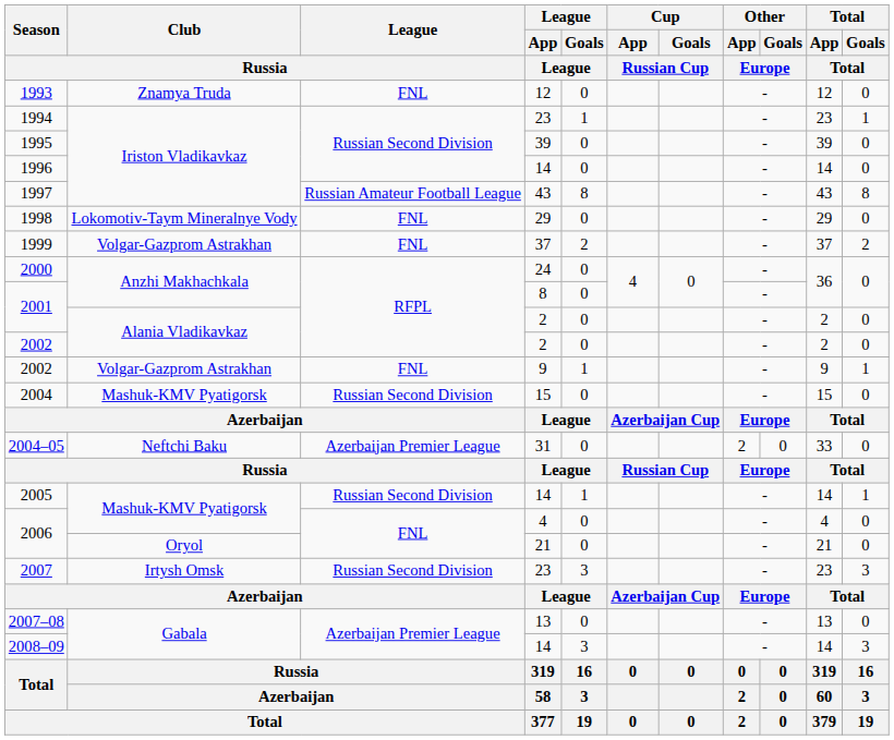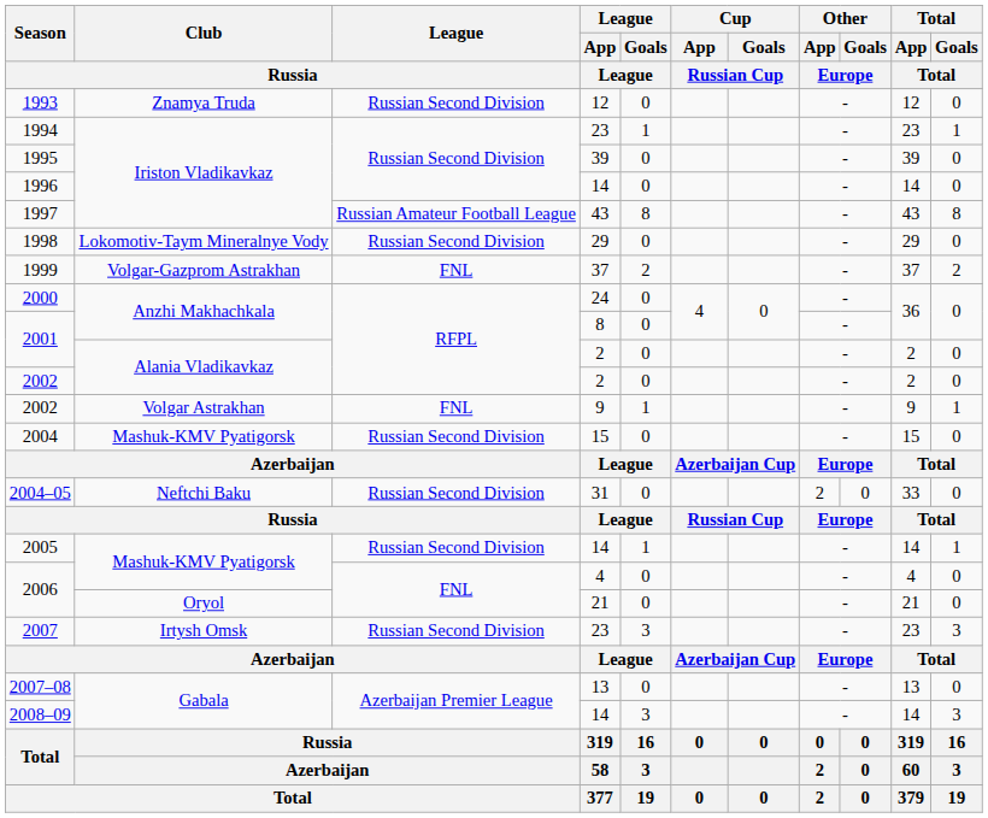 <table class="wikitable">
 <tr>
 <th rowspan=2>Season</th>
 <th ! rowspan=2>Club</th>
 <th ! rowspan=2>League</th>
 <th ! colspan=2>League</th>
 <th ! colspan=2>Cup</th>
 <th ! colspan=2>Other</th>
 <th colspan=3>Total</th>
 </tr>
 <tr>
 <th>App</th>
 <th>Goals</th>
 <th>App</th>
 <th>Goals</th>
 <th>App</th>
 <th>Goals</th>
 <th>App</th>
 <th>Goals</th>
 </tr>
 <tr>
 <th colspan=3>Russia</th>
 <th ! colspan=2>League</th>
 <th ! colspan=2><a href='#'>Russian Cup</a></th>
 <th ! colspan=2><a href='#'>Europe</a></th>
 <th colspan=3>Total</th>
 </tr>
 <tr align=center>
 <td><a href='#'>1993</a></td>
 <td><a href='#'>Znamya Truda</a></td>
-<td><a href='#'>FNL</a></td>
+<td><a href='#'>Russian Second Division</a></td>
 <td>12</td>
 <td>0</td>
 <td></td>
 <td></td>
 <td colspan="2">-</td>
 <td>12</td>
 <td>0</td>
 </tr>
 <tr align=center>
 <td>1994</td>
 <td rowspan="4"><a href='#'>Iriston Vladikavkaz</a></td>
 <td rowspan="3"><a href='#'>Russian Second Division</a></td>
 <td>23</td>
 <td>1</td>
 <td></td>
 <td></td>
 <td colspan="2">-</td>
 <td>23</td>
 <td>1</td>
 </tr>
 <tr align=center>
 <td>1995</td>
 <td>39</td>
 <td>0</td>
 <td></td>
 <td></td>
 <td colspan="2">-</td>
 <td>39</td>
 <td>0</td>
 </tr>
 <tr align=center>
 <td>1996</td>
 <td>14</td>
 <td>0</td>
 <td></td>
 <td></td>
 <td colspan="2">-</td>
 <td>14</td>
 <td>0</td>
 </tr>
 <tr align=center>
 <td>1997</td>
 <td><a href='#'>Russian Amateur Football League</a></td>
 <td>43</td>
 <td>8</td>
 <td></td>
 <td></td>
 <td colspan="2">-</td>
 <td>43</td>
 <td>8</td>
 </tr>
 <tr align=center>
 <td>1998</td>
 <td><a href='#'>Lokomotiv-Taym Mineralnye Vody</a></td>
-<td><a href='#'>FNL</a></td>
+<td><a href='#'>Russian Second Division</a></td>
 <td>29</td>
 <td>0</td>
 <td></td>
 <td></td>
 <td colspan="2">-</td>
 <td>29</td>
 <td>0</td>
 </tr>
 <tr align=center>
 <td>1999</td>
 <td><a href='#'>Volgar-Gazprom Astrakhan</a></td>
 <td><a href='#'>FNL</a></td>
 <td>37</td>
 <td>2</td>
 <td></td>
 <td></td>
 <td colspan="2">-</td>
 <td>37</td>
 <td>2</td>
 </tr>
 <tr align=center>
 <td><a href='#'>2000</a></td>
 <td rowspan="2"><a href='#'>Anzhi Makhachkala</a></td>
 <td rowspan="4"><a href='#'>RFPL</a></td>
 <td>24</td>
 <td>0</td>
 <td rowspan="2">4</td>
 <td rowspan="2">0</td>
 <td colspan="2">-</td>
 <td rowspan="2">36</td>
 <td rowspan="2">0</td>
 </tr>
 <tr align=center>
 <td rowspan="2"><a href='#'>2001</a></td>
 <td>8</td>
 <td>0</td>
 <td colspan="2">-</td>
 </tr>
 <tr align=center>
 <td rowspan="2"><a href='#'>Alania Vladikavkaz</a></td>
 <td>2</td>
 <td>0</td>
 <td></td>
 <td></td>
 <td colspan="2">-</td>
 <td>2</td>
 <td>0</td>
 </tr>
 <tr align=center>
 <td><a href='#'>2002</a></td>
 <td>2</td>
 <td>0</td>
 <td></td>
 <td></td>
 <td colspan="2">-</td>
 <td>2</td>
 <td>0</td>
 </tr>
 <tr align=center>
 <td>2002</td>
-<td><a href='#'>Volgar-Gazprom Astrakhan</a></td>
+<td><a href='#'>Volgar Astrakhan</a></td>
 <td><a href='#'>FNL</a></td>
 <td>9</td>
 <td>1</td>
 <td></td>
 <td></td>
 <td colspan="2">-</td>
 <td>9</td>
 <td>1</td>
 </tr>
 <tr align=center>
 <td>2004</td>
 <td><a href='#'>Mashuk-KMV Pyatigorsk</a></td>
 <td><a href='#'>Russian Second Division</a></td>
 <td>15</td>
 <td>0</td>
 <td></td>
 <td></td>
 <td colspan="2">-</td>
 <td>15</td>
 <td>0</td>
 </tr>
 <tr>
 <th colspan=3>Azerbaijan</th>
 <th ! colspan=2>League</th>
 <th ! colspan=2><a href='#'>Azerbaijan Cup</a></th>
 <th ! colspan=2><a href='#'>Europe</a></th>
 <th colspan=3>Total</th>
 </tr>
 <tr align=center>
 <td><a href='#'>2004–05</a></td>
 <td><a href='#'>Neftchi Baku</a></td>
-<td><a href='#'>Azerbaijan Premier League</a></td>
+<td><a href='#'>Russian Second Division</a></td>
 <td>31</td>
 <td>0</td>
 <td></td>
 <td></td>
 <td>2</td>
 <td>0</td>
 <td>33</td>
 <td>0</td>
 </tr>
 <tr>
 <th colspan=3>Russia</th>
 <th ! colspan=2>League</th>
 <th ! colspan=2><a href='#'>Russian Cup</a></th>
 <th ! colspan=2><a href='#'>Europe</a></th>
 <th colspan=3>Total</th>
 </tr>
 <tr align=center>
 <td>2005</td>
 <td rowspan="2"><a href='#'>Mashuk-KMV Pyatigorsk</a></td>
 <td><a href='#'>Russian Second Division</a></td>
 <td>14</td>
 <td>1</td>
 <td></td>
 <td></td>
 <td colspan="2">-</td>
 <td>14</td>
 <td>1</td>
 </tr>
 <tr align=center>
 <td rowspan="2">2006</td>
 <td rowspan="2"><a href='#'>FNL</a></td>
 <td>4</td>
 <td>0</td>
 <td></td>
 <td></td>
 <td colspan="2">-</td>
 <td>4</td>
 <td>0</td>
 </tr>
 <tr align=center>
 <td><a href='#'>Oryol</a></td>
 <td>21</td>
 <td>0</td>
 <td></td>
 <td></td>
 <td colspan="2">-</td>
 <td>21</td>
 <td>0</td>
 </tr>
 <tr align=center>
 <td><a href='#'>2007</a></td>
 <td><a href='#'>Irtysh Omsk</a></td>
 <td><a href='#'>Russian Second Division</a></td>
 <td>23</td>
 <td>3</td>
 <td></td>
 <td></td>
 <td colspan="2">-</td>
 <td>23</td>
 <td>3</td>
 </tr>
 <tr>
 <th colspan=3>Azerbaijan</th>
 <th ! colspan=2>League</th>
 <th ! colspan=2><a href='#'>Azerbaijan Cup</a></th>
 <th ! colspan=2><a href='#'>Europe</a></th>
 <th colspan=3>Total</th>
 </tr>
 <tr align=center>
 <td><a href='#'>2007–08</a></td>
 <td rowspan="2"><a href='#'>Gabala</a></td>
 <td rowspan="2"><a href='#'>Azerbaijan Premier League</a></td>
 <td>13</td>
 <td>0</td>
 <td></td>
 <td></td>
 <td colspan="2">-</td>
 <td>13</td>
 <td>0</td>
 </tr>
 <tr align=center>
 <td><a href='#'>2008–09</a></td>
 <td>14</td>
 <td>3</td>
 <td></td>
 <td></td>
 <td colspan="2">-</td>
 <td>14</td>
 <td>3</td>
 </tr>
 <tr>
 <th rowspan=2>Total</th>
 <th colspan=2>Russia</th>
 <th>319</th>
 <th>16</th>
 <th>0</th>
 <th>0</th>
 <th>0</th>
 <th>0</th>
 <th>319</th>
 <th>16</th>
 </tr>
 <tr>
 <th colspan=2>Azerbaijan</th>
 <th>58</th>
 <th>3</th>
 <th></th>
 <th></th>
 <th>2</th>
 <th>0</th>
 <th>60</th>
 <th>3</th>
 </tr>
 <tr align=center>
 <th colspan="3">Total</th>
 <th>377</th>
 <th>19</th>
 <th>0</th>
 <th>0</th>
 <th>2</th>
 <th>0</th>
 <th>379</th>
 <th>19</th>
 </tr>
 </table>
